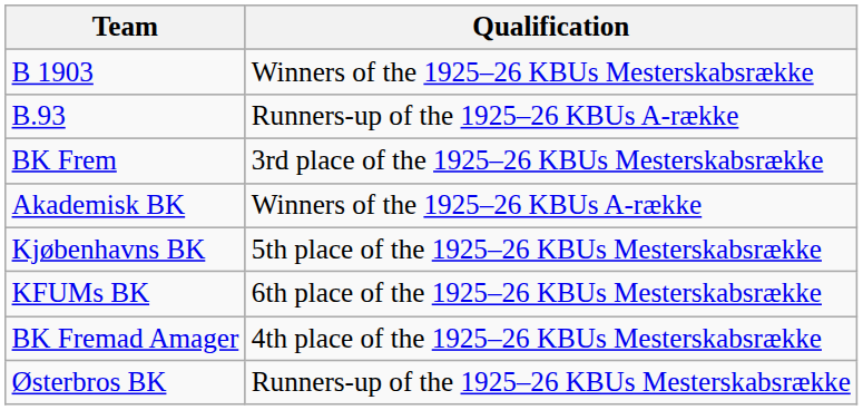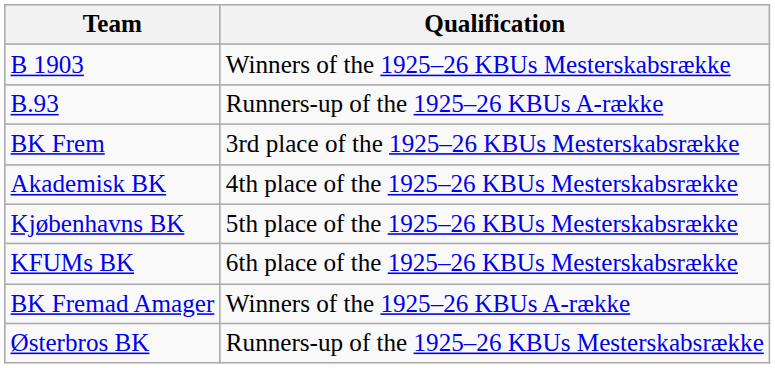 <table class="wikitable">
 <tr>
 <th>Team</th>
 <th>Qualification</th>
 </tr>
 <tr>
 <td><a href='#'>B 1903</a></td>
 <td>Winners of the <a href='#'>1925–26 KBUs Mesterskabsrække</a></td>
 </tr>
 <tr>
 <td><a href='#'>B.93</a></td>
 <td>Runners-up of the <a href='#'>1925–26 KBUs A-række</a></td>
 </tr>
 <tr>
 <td><a href='#'>BK Frem</a></td>
 <td>3rd place of the <a href='#'>1925–26 KBUs Mesterskabsrække</a></td>
 </tr>
 <tr>
 <td><a href='#'>Akademisk BK</a></td>
-<td>Winners of the <a href='#'>1925–26 KBUs A-række</a></td>
+<td>4th place of the <a href='#'>1925–26 KBUs Mesterskabsrække</a></td>
 </tr>
 <tr>
 <td><a href='#'>Kjøbenhavns BK</a></td>
 <td>5th place of the <a href='#'>1925–26 KBUs Mesterskabsrække</a></td>
 </tr>
 <tr>
 <td><a href='#'>KFUMs BK</a></td>
 <td>6th place of the <a href='#'>1925–26 KBUs Mesterskabsrække</a></td>
 </tr>
 <tr>
 <td><a href='#'>BK Fremad Amager</a></td>
-<td>4th place of the <a href='#'>1925–26 KBUs Mesterskabsrække</a></td>
+<td>Winners of the <a href='#'>1925–26 KBUs A-række</a></td>
 </tr>
 <tr>
 <td><a href='#'>Østerbros BK</a></td>
 <td>Runners-up of the <a href='#'>1925–26 KBUs Mesterskabsrække</a></td>
 </tr>
 </table>
